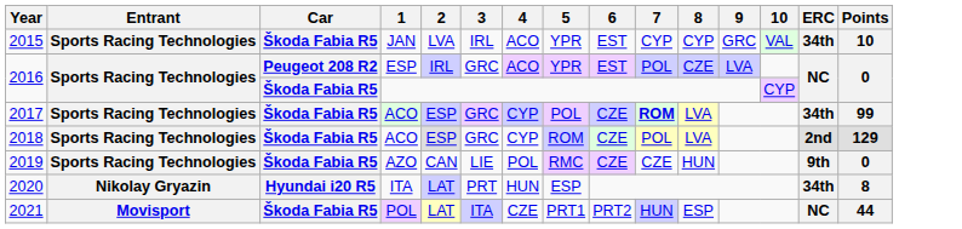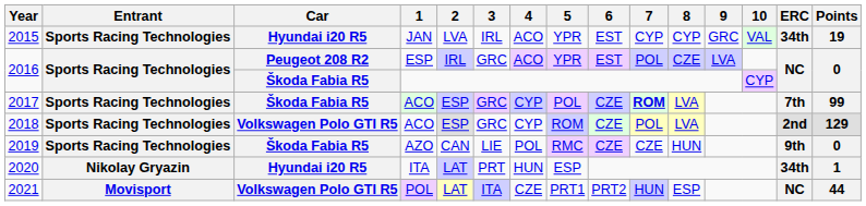 <table class="wikitable" border="1" style="text-align:center; font-size:85%;">
 <tr>
 <th>Year</th>
 <th>Entrant</th>
 <th>Car</th>
 <th>1</th>
 <th>2</th>
 <th>3</th>
 <th>4</th>
 <th>5</th>
 <th>6</th>
 <th>7</th>
 <th>8</th>
 <th>9</th>
 <th>10</th>
 <th>ERC</th>
 <th>Points</th>
 </tr>
 <tr>
 <td><a href='#'>2015</a></td>
 <th nowrap>Sports Racing Technologies</th>
-<th nowrap><a href='#'>Škoda Fabia R5</a></th>
+<th nowrap><a href='#'>Hyundai i20 R5</a></th>
 <td><a href='#'>JAN</a></td>
 <td><a href='#'>LVA</a></td>
 <td><a href='#'>IRL</a></td>
 <td><a href='#'>ACO</a></td>
 <td><a href='#'>YPR</a></td>
 <td><a href='#'>EST</a></td>
 <td><a href='#'>CYP</a></td>
 <td><a href='#'>CYP</a></td>
 <td><a href='#'>GRC</a></td>
 <td style="background:#DFFFDF;"><a href='#'>VAL</a><br></td>
 <th>34th</th>
-<th>10</th>
+<th>19</th>
 </tr>
 <tr>
 <td rowspan="2"><a href='#'>2016</a></td>
 <th rowspan="2"nowrap>Sports Racing Technologies</th>
 <th nowrap><a href='#'>Peugeot 208 R2</a></th>
 <td><a href='#'>ESP</a></td>
 <td style="background:#CFCFFF;"><a href='#'>IRL</a><br></td>
 <td><a href='#'>GRC</a></td>
 <td style="background:#EFCFFF;"><a href='#'>ACO</a><br></td>
 <td style="background:#EFCFFF;"><a href='#'>YPR</a><br></td>
 <td style="background:#EFCFFF;"><a href='#'>EST</a><br></td>
 <td style="background:#CFCFFF;"><a href='#'>POL</a><br></td>
 <td style="background:#CFCFFF;"><a href='#'>CZE</a><br></td>
 <td style="background:#CFCFFF;"><a href='#'>LVA</a><br></td>
 <td></td>
 <th rowspan="2">NC</th>
 <th rowspan="2">0</th>
 </tr>
 <tr>
 <th nowrap><a href='#'>Škoda Fabia R5</a></th>
 <td colspan=9></td>
 <td style="background:#EFCFFF;"><a href='#'>CYP</a><br></td>
 </tr>
 <tr>
 <td><a href='#'>2017</a></td>
 <th nowrap>Sports Racing Technologies</th>
 <th nowrap><a href='#'>Škoda Fabia R5</a></th>
 <td style="background:#DFFFDF;"><a href='#'>ACO</a><br></td>
 <td style="background:#CFCFFF;"><a href='#'>ESP</a><br></td>
 <td style="background:#EFCFFF;"><a href='#'>GRC</a><br></td>
 <td style="background:#CFCFFF;"><a href='#'>CYP</a><br></td>
 <td style="background:#EFCFFF;"><a href='#'>POL</a><br></td>
 <td style="background:#CFCFFF;"><a href='#'>CZE</a><br></td>
 <td style="background:#DFFFDF;"><strong><a href='#'>ROM</a><br></strong></td>
 <td style="background:#FFFFBF;"><a href='#'>LVA</a><br></td>
 <td colspan=2></td>
-<th>34th</th>
+<th>7th</th>
 <th>99</th>
 </tr>
 <tr>
 <td><a href='#'>2018</a></td>
 <th nowrap>Sports Racing Technologies</th>
-<th nowrap><a href='#'>Škoda Fabia R5</a></th>
+<th nowrap><a href='#'>Volkswagen Polo GTI R5</a></th>
 <td><a href='#'>ACO</a></td>
 <td style="background:#DFDFDF;"><a href='#'>ESP</a><br></td>
 <td><a href='#'>GRC</a></td>
 <td><a href='#'>CYP</a></td>
 <td style="background:#CFCFFF;"><a href='#'>ROM</a><br></td>
 <td style="background:#DFFFDF;"><a href='#'>CZE</a><br></td>
 <td style="background:#FFFFBF;"><a href='#'>POL</a><br></td>
 <td style="background:#FFFFBF;"><a href='#'>LVA</a><br></td>
 <td colspan=2></td>
 <th style="background:#DFDFDF;">2nd</th>
 <th style="background:#DFDFDF;">129</th>
 </tr>
 <tr>
 <td><a href='#'>2019</a></td>
 <th nowrap>Sports Racing Technologies</th>
 <th nowrap><a href='#'>Škoda Fabia R5</a></th>
 <td><a href='#'>AZO</a></td>
 <td><a href='#'>CAN</a></td>
 <td><a href='#'>LIE</a></td>
 <td><a href='#'>POL</a></td>
 <td style="background:#EFCFFF;"><a href='#'>RMC</a><br></td>
 <td style="background:#EFCFFF;"><a href='#'>CZE</a><br></td>
 <td><a href='#'>CZE</a></td>
 <td><a href='#'>HUN</a></td>
 <td colspan=2></td>
 <th>9th</th>
 <th>0</th>
 </tr>
 <tr>
 <td><a href='#'>2020</a></td>
 <th nowrap>Nikolay Gryazin</th>
 <th nowrap><a href='#'>Hyundai i20 R5</a></th>
 <td><a href='#'>ITA</a></td>
 <td style="background:#CFCFFF;"><a href='#'>LAT</a><br></td>
 <td><a href='#'>PRT</a></td>
 <td><a href='#'>HUN</a></td>
 <td><a href='#'>ESP</a></td>
 <td colspan=5></td>
 <th>34th</th>
-<th>8</th>
+<th>1</th>
 </tr>
 <tr>
 <td><a href='#'>2021</a></td>
 <th nowrap><a href='#'>Movisport</a></th>
-<th nowrap><a href='#'>Škoda Fabia R5</a></th>
+<th nowrap><a href='#'>Volkswagen Polo GTI R5</a></th>
 <td style="background:#EFCFFF;"><a href='#'>POL</a><br></td>
 <td style="background:#FFFFBF;"><a href='#'>LAT</a><br></td>
 <td style="background:#CFCFFF;"><a href='#'>ITA</a><br></td>
 <td><a href='#'>CZE</a></td>
 <td><a href='#'>PRT1</a></td>
 <td><a href='#'>PRT2</a></td>
 <td style="background:#CFCFFF;"><a href='#'>HUN</a><br></td>
 <td><a href='#'>ESP</a></td>
 <td colspan=2></td>
 <th>NC</th>
 <th>44</th>
 </tr>
 </table>
